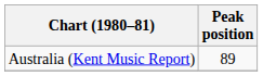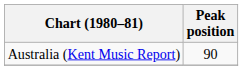 <table class="wikitable sortable">
 <tr>
 <th style="text-align:center;">Chart (1980–81)</th>
 <th style="text-align:center;">Peak<br>position</th>
 </tr>
 <tr>
 <td>Australia (<a href='#'>Kent Music Report</a>)</td>
-<td align="center">89</td>
+<td align="center">90</td>
 </tr>
 <tr>
 </tr>
 <tr>
 </tr>
 <tr>
 </tr>
 </table>
